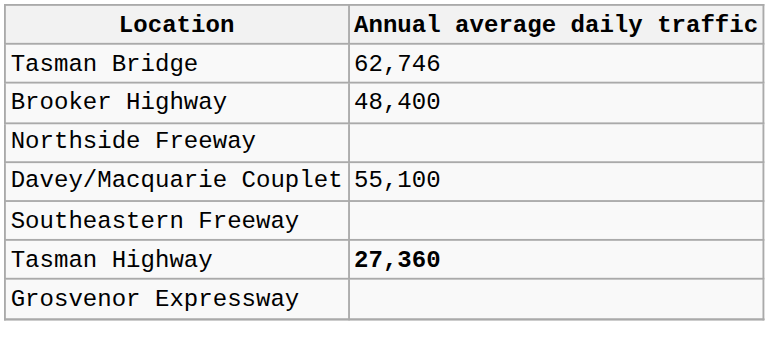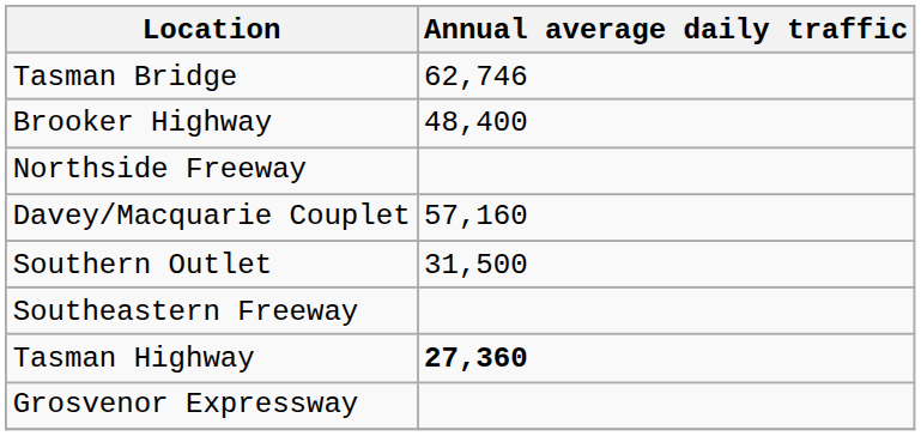 <table class="wikitable">
 <tr>
 <th>Location</th>
 <th>Annual average daily traffic</th>
 </tr>
 <tr>
 <td>Tasman Bridge</td>
 <td>62,746</td>
 </tr>
 <tr>
 <td>Brooker Highway</td>
 <td>48,400</td>
 </tr>
 <tr>
 <td>Northside Freeway</td>
 <td></td>
 </tr>
 <tr>
 <td>Davey/Macquarie Couplet</td>
-<td>55,100</td>
+<td>57,160</td>
+</tr>
+<tr>
+<td>Southern Outlet</td>
+<td>31,500</td>
 </tr>
 <tr>
 <td>Southeastern Freeway</td>
 <td></td>
 </tr>
 <tr>
 <td>Tasman Highway</td>
 <td><strong>27,360</strong></td>
 </tr>
 <tr>
 <td>Grosvenor Expressway</td>
 <td></td>
 </tr>
 <tr>
 </tr>
 </table>
